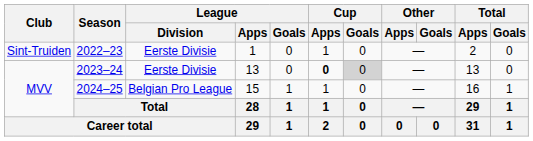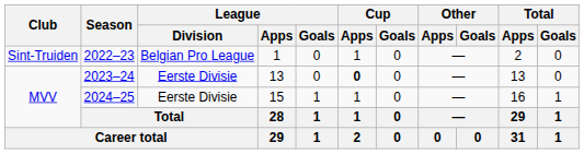 <table class="wikitable" style="text-align:center">
 <tr>
 <th rowspan="2">Club</th>
 <th rowspan="2">Season</th>
 <th colspan="3">League</th>
 <th colspan="2">Cup</th>
 <th colspan="2">Other</th>
 <th colspan="2">Total</th>
 </tr>
 <tr>
 <th>Division</th>
 <th>Apps</th>
 <th>Goals</th>
 <th>Apps</th>
 <th>Goals</th>
 <th>Apps</th>
 <th>Goals</th>
 <th>Apps</th>
 <th>Goals</th>
 </tr>
 <tr>
 <td><a href='#'>Sint-Truiden</a></td>
 <td><a href='#'>2022–23</a></td>
-<td><a href='#'>Eerste Divisie</a></td>
+<td><a href='#'>Belgian Pro League</a></td>
 <td>1</td>
 <td>0</td>
 <td>1</td>
 <td>0</td>
 <td colspan="2">—</td>
 <td>2</td>
 <td>0</td>
 </tr>
 <tr>
 <td rowspan="3"><a href='#'>MVV</a></td>
 <td><a href='#'>2023–24</a></td>
 <td><a href='#'>Eerste Divisie</a></td>
 <td>13</td>
 <td>0</td>
 <td><strong>0</strong></td>
-<td style="background: lightgrey;">0</td>
+<td>0</td>
 <td colspan="2">—</td>
 <td>13</td>
 <td>0</td>
 </tr>
 <tr>
 <td><a href='#'>2024–25</a></td>
-<td><a href='#'>Belgian Pro League</a></td>
+<td>Eerste Divisie</td>
 <td>15</td>
 <td>1</td>
 <td>1</td>
 <td>0</td>
 <td colspan="2">—</td>
 <td>16</td>
 <td>1</td>
 </tr>
 <tr>
 <th colspan="2">Total</th>
 <th>28</th>
 <th>1</th>
 <th>1</th>
 <th>0</th>
 <th colspan="2">—</th>
 <th>29</th>
 <th>1</th>
 </tr>
 <tr>
 <th colspan="3">Career total</th>
 <th>29</th>
 <th>1</th>
 <th>2</th>
 <th>0</th>
 <th>0</th>
 <th>0</th>
 <th>31</th>
 <th>1</th>
 </tr>
 </table>
